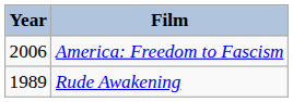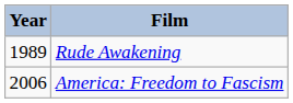 <table class="wikitable" style="font-size:95%;">
 <tr>
 <th style="background:#B0C4DE;">Year</th>
 <th style="background:#B0C4DE;">Film</th>
 </tr>
 <tr>
+<td>1989</td>
+<td><em><a href='#'>Rude Awakening</a></em></td>
+</tr>
+<tr>
 <td>2006</td>
 <td><em><a href='#'>America: Freedom to Fascism</a></em></td>
 </tr>
-<tr>
-<td>1989</td>
-<td><em><a href='#'>Rude Awakening</a></em></td>
-</tr>
 </table>
